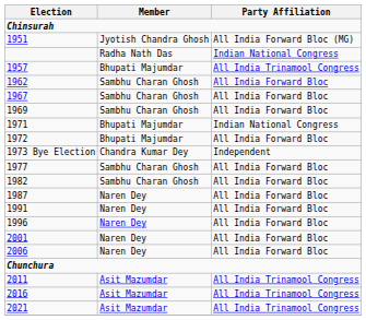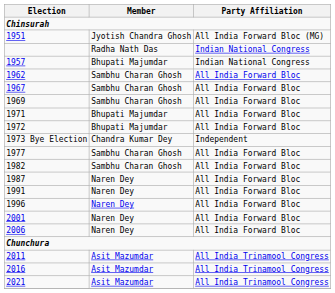 <table class="wikitable sortable"ìÍĦĤĠčw>
 <tr>
 <th>Election</th>
 <th>Member</th>
 <th>Party Affiliation</th>
 </tr>
 <tr>
 <td colspan="3"><strong><em>Chinsurah</em></strong></td>
 </tr>
 <tr>
 <td><a href='#'>1951</a></td>
 <td>Jyotish Chandra Ghosh</td>
 <td>All India Forward Bloc (MG)</td>
 </tr>
 <tr>
 <td></td>
 <td>Radha Nath Das</td>
 <td><a href='#'>Indian National Congress</a></td>
 </tr>
 <tr>
 <td><a href='#'>1957</a></td>
 <td>Bhupati Majumdar</td>
-<td><a href='#'>All India Trinamool Congress</a></td>
+<td>Indian National Congress</td>
 </tr>
 <tr>
 <td><a href='#'>1962</a></td>
 <td>Sambhu Charan Ghosh</td>
 <td><a href='#'>All India Forward Bloc</a></td>
 </tr>
 <tr>
 <td><a href='#'>1967</a></td>
 <td>Sambhu Charan Ghosh</td>
 <td>All India Forward Bloc</td>
 </tr>
 <tr>
 <td>1969</td>
 <td>Sambhu Charan Ghosh</td>
 <td>All India Forward Bloc</td>
 </tr>
 <tr>
 <td>1971</td>
 <td>Bhupati Majumdar</td>
-<td>Indian National Congress</td>
+<td>All India Forward Bloc</td>
 </tr>
 <tr>
 <td>1972</td>
 <td>Bhupati Majumdar</td>
 <td>All India Forward Bloc</td>
 </tr>
 <tr>
 <td>1973 Bye Election</td>
 <td>Chandra Kumar Dey</td>
 <td>Independent</td>
 </tr>
 <tr>
 <td>1977</td>
 <td>Sambhu Charan Ghosh</td>
 <td>All India Forward Bloc</td>
 </tr>
 <tr>
 <td>1982</td>
 <td>Sambhu Charan Ghosh</td>
 <td>All India Forward Bloc</td>
 </tr>
 <tr>
 <td>1987</td>
 <td>Naren Dey</td>
 <td>All India Forward Bloc</td>
 </tr>
 <tr>
 <td>1991</td>
 <td>Naren Dey</td>
 <td>All India Forward Bloc</td>
 </tr>
 <tr>
 <td>1996</td>
 <td><a href='#'>Naren Dey</a></td>
 <td>All India Forward Bloc</td>
 </tr>
 <tr>
 <td><a href='#'>2001</a></td>
 <td>Naren Dey</td>
 <td>All India Forward Bloc</td>
 </tr>
 <tr>
 <td><a href='#'>2006</a></td>
 <td>Naren Dey</td>
 <td>All India Forward Bloc</td>
 </tr>
 <tr>
 <td colspan="3"><strong><em>Chunchura</em></strong></td>
 </tr>
 <tr>
 <td><a href='#'>2011</a></td>
 <td><a href='#'>Asit Mazumdar</a></td>
 <td><a href='#'>All India Trinamool Congress</a></td>
 </tr>
 <tr>
 <td><a href='#'>2016</a></td>
 <td><a href='#'>Asit Mazumdar</a></td>
 <td><a href='#'>All India Trinamool Congress</a></td>
 </tr>
 <tr>
 <td><a href='#'>2021</a></td>
 <td><a href='#'>Asit Mazumdar</a></td>
 <td><a href='#'>All India Trinamool Congress</a></td>
 </tr>
 <tr>
 </tr>
 </table>
